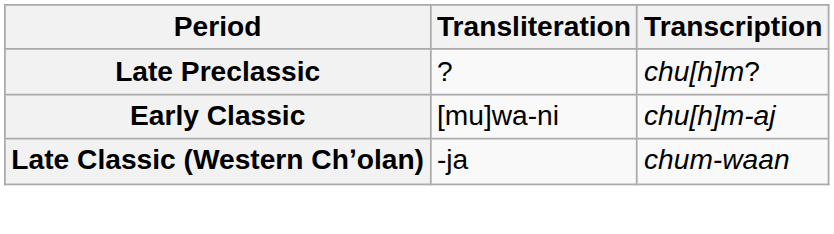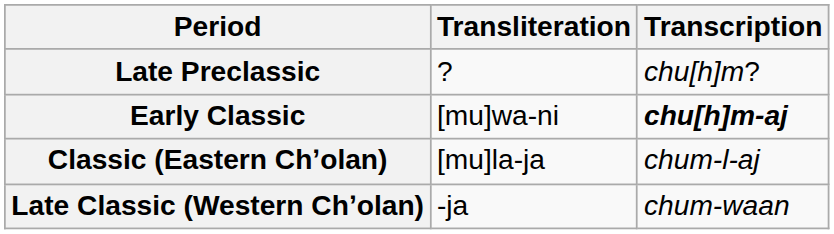 <table class="wikitable">
 <tr>
 <th scope="col">Period</th>
 <th scope="col">Transliteration</th>
 <th scope="col">Transcription</th>
 </tr>
 <tr>
 <th scope="row">Late Preclassic</th>
 <td>?</td>
 <td><em>chu[h]m</em>?</td>
 </tr>
 <tr>
 <th scope="row">Early Classic</th>
 <td>[mu]wa-ni</td>
-<td><em>chu[h]m-aj</em></td>
+<td><strong><em>chu[h]m-aj</em></strong></td>
+</tr>
+<tr>
+<th scope="row">Classic (Eastern Chʼolan)</th>
+<td>[mu]la-ja</td>
+<td><em>chum-l-aj</em></td>
 </tr>
 <tr>
 <th scope="row">Late Classic (Western Chʼolan)</th>
 <td>-ja</td>
 <td><em>chum-waan</em></td>
 </tr>
 </table>
